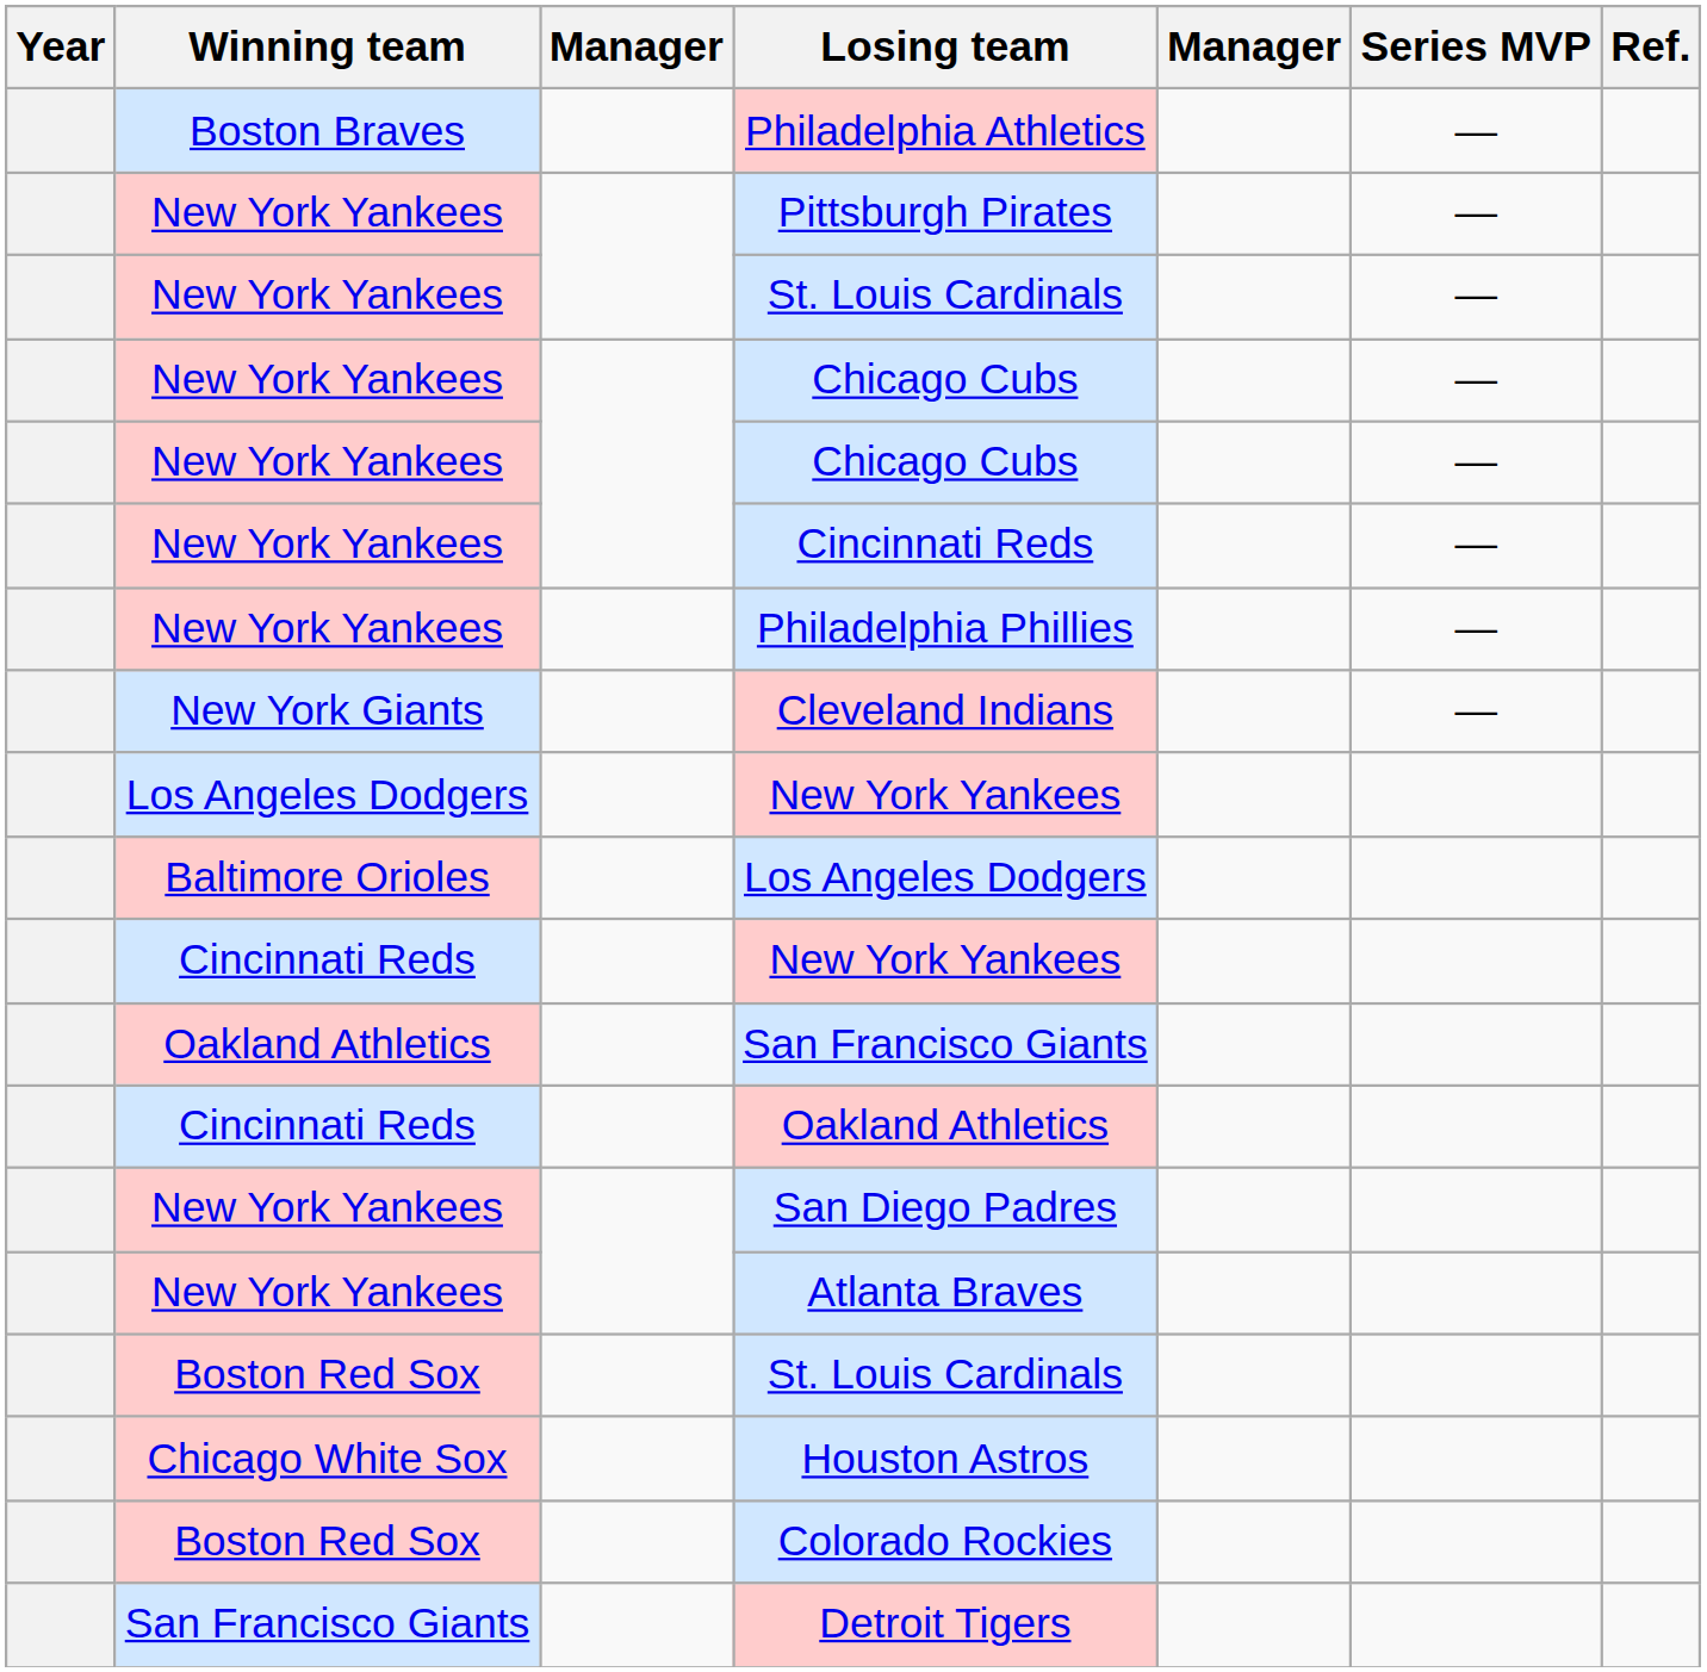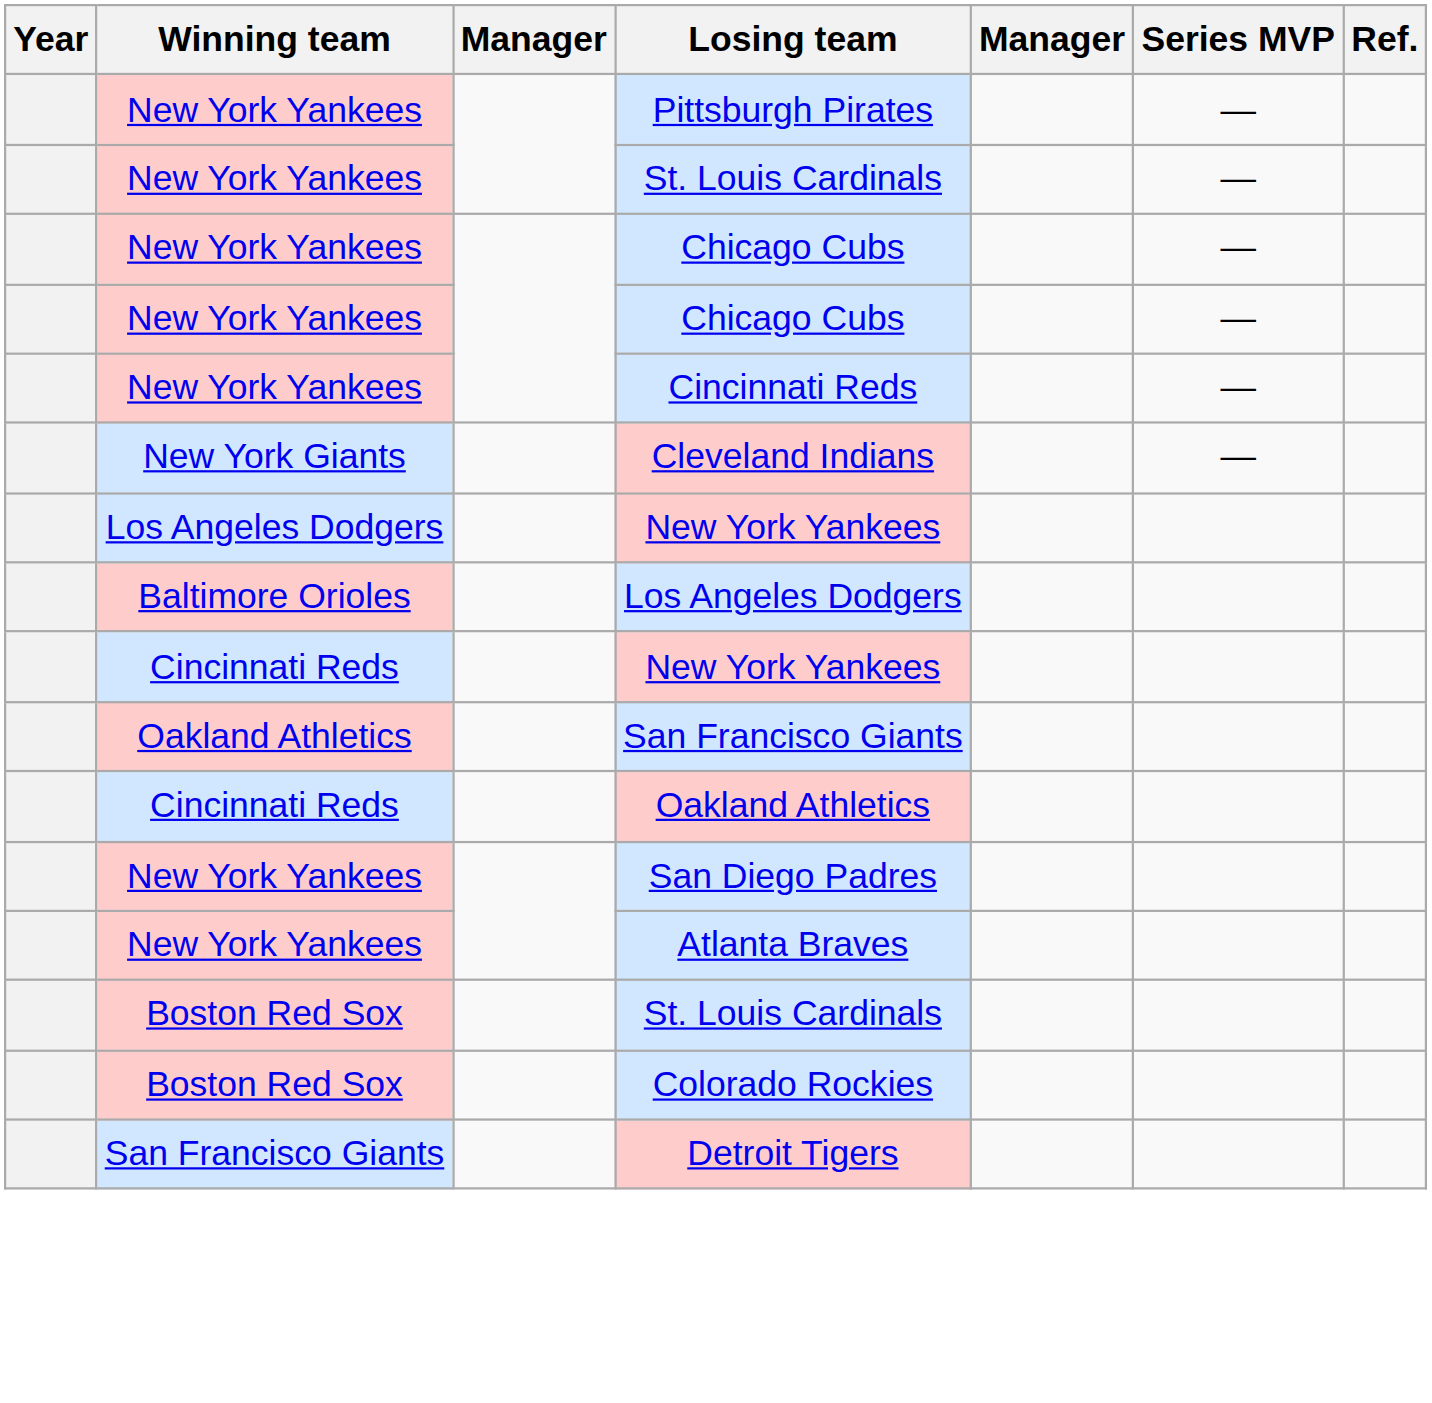 <table class="wikitable sortable sticky-header plainrowheaders" style="font-size:1.00em; line-height:1.5em; text-align:center;">
 <tr>
 <th scope="col">Year</th>
 <th scope="col">Winning team</th>
 <th scope="col">Manager</th>
 <th scope="col">Losing team</th>
 <th scope="col">Manager</th>
 <th scope="col">Series MVP</th>
 <th scope="col">Ref.</th>
-</tr>
-<tr>
-<th scope="row" style="text-align:center"></th>
-<td style="background:#d0e7ff;"><a href='#'>Boston Braves</a></td>
-<td></td>
-<td style="background:#fcc;"><a href='#'>Philadelphia Athletics</a></td>
-<td></td>
-<td>—</td>
-<td></td>
 </tr>
 <tr>
 <th scope="row" style="text-align:center"></th>
 <td style="background:#fcc;"><a href='#'>New York Yankees</a></td>
 <td rowspan="2"></td>
 <td style="background:#d0e7ff;"><a href='#'>Pittsburgh Pirates</a></td>
 <td></td>
 <td>—</td>
 <td></td>
 </tr>
 <tr>
 <th scope="row" style="text-align:center"></th>
 <td style="background:#fcc;"><a href='#'>New York Yankees</a></td>
 <td style="background:#d0e7ff;"><a href='#'>St. Louis Cardinals</a></td>
 <td></td>
 <td>—</td>
 <td></td>
 </tr>
 <tr>
 <th scope="row" style="text-align:center"></th>
 <td style="background:#fcc;"><a href='#'>New York Yankees</a></td>
 <td rowspan="3"></td>
 <td style="background:#d0e7ff;"><a href='#'>Chicago Cubs</a></td>
 <td></td>
 <td>—</td>
 <td></td>
 </tr>
 <tr>
 <th scope="row" style="text-align:center"></th>
 <td style="background:#fcc;"><a href='#'>New York Yankees</a></td>
 <td style="background:#d0e7ff;"><a href='#'>Chicago Cubs</a></td>
 <td></td>
 <td>—</td>
 <td></td>
 </tr>
 <tr>
 <th scope="row" style="text-align:center"></th>
 <td style="background:#fcc;"><a href='#'>New York Yankees</a></td>
 <td style="background:#d0e7ff;"><a href='#'>Cincinnati Reds</a></td>
-<td></td>
-<td>—</td>
-<td></td>
-</tr>
-<tr>
-<th scope="row" style="text-align:center"></th>
-<td style="background:#fcc;"><a href='#'>New York Yankees</a></td>
-<td></td>
-<td style="background:#d0e7ff;"><a href='#'>Philadelphia Phillies</a></td>
 <td></td>
 <td>—</td>
 <td></td>
 </tr>
 <tr>
 <th scope="row" style="text-align:center"></th>
 <td style="background:#d0e7ff;"><a href='#'>New York Giants</a></td>
 <td></td>
 <td style="background:#fcc;"><a href='#'>Cleveland Indians</a></td>
 <td></td>
 <td>—</td>
 <td></td>
 </tr>
 <tr>
 <th scope="row" style="text-align:center"></th>
 <td style="background:#d0e7ff;"><a href='#'>Los Angeles Dodgers</a></td>
 <td></td>
 <td style="background:#fcc;"><a href='#'>New York Yankees</a></td>
 <td></td>
 <td></td>
 <td></td>
 </tr>
 <tr>
 <th scope="row" style="text-align:center"></th>
 <td style="background:#fcc;"><a href='#'>Baltimore Orioles</a></td>
 <td></td>
 <td style="background:#d0e7ff;"><a href='#'>Los Angeles Dodgers</a></td>
 <td></td>
 <td></td>
 <td></td>
 </tr>
 <tr>
 <th scope="row" style="text-align:center"></th>
 <td style="background:#d0e7ff;"><a href='#'>Cincinnati Reds</a></td>
 <td></td>
 <td style="background:#fcc;"><a href='#'>New York Yankees</a></td>
 <td></td>
 <td></td>
 <td></td>
 </tr>
 <tr>
 <th scope="row" style="text-align:center"></th>
 <td style="background:#fcc;"><a href='#'>Oakland Athletics</a></td>
 <td></td>
 <td style="background:#d0e7ff;"><a href='#'>San Francisco Giants</a></td>
 <td></td>
 <td></td>
 <td></td>
 </tr>
 <tr>
 <th scope="row" style="text-align:center"></th>
 <td style="background:#d0e7ff;"><a href='#'>Cincinnati Reds</a></td>
 <td></td>
 <td style="background:#fcc;"><a href='#'>Oakland Athletics</a></td>
 <td></td>
 <td></td>
 <td></td>
 </tr>
 <tr>
 <th scope="row" style="text-align:center"></th>
 <td style="background:#fcc;"><a href='#'>New York Yankees</a></td>
 <td rowspan="2"></td>
 <td style="background:#d0e7ff;"><a href='#'>San Diego Padres</a></td>
 <td></td>
 <td></td>
 <td></td>
 </tr>
 <tr>
 <th scope="row" style="text-align:center"></th>
 <td style="background:#fcc;"><a href='#'>New York Yankees</a></td>
 <td style="background:#d0e7ff;"><a href='#'>Atlanta Braves</a></td>
 <td></td>
 <td></td>
 <td></td>
 </tr>
 <tr>
 <th scope="row" style="text-align:center"></th>
 <td style="background:#fcc;"><a href='#'>Boston Red Sox</a></td>
 <td></td>
 <td style="background:#d0e7ff;"><a href='#'>St. Louis Cardinals</a></td>
 <td></td>
 <td></td>
 <td></td>
 </tr>
 <tr>
 <th scope="row" style="text-align:center"></th>
-<td style="background:#fcc;"><a href='#'>Chicago White Sox</a></td>
-<td></td>
-<td style="background:#d0e7ff;"><a href='#'>Houston Astros</a></td>
-<td></td>
-<td></td>
-<td></td>
-</tr>
-<tr>
-<th scope="row" style="text-align:center"></th>
 <td style="background:#fcc;"><a href='#'>Boston Red Sox</a></td>
 <td></td>
 <td style="background:#d0e7ff;"><a href='#'>Colorado Rockies</a></td>
 <td></td>
 <td></td>
 <td></td>
 </tr>
 <tr>
 <th scope="row" style="text-align:center"></th>
 <td style="background:#d0e7ff;"><a href='#'>San Francisco Giants</a></td>
 <td></td>
 <td style="background:#fcc;"><a href='#'>Detroit Tigers</a></td>
 <td></td>
 <td></td>
 <td></td>
 </tr>
 </table>
